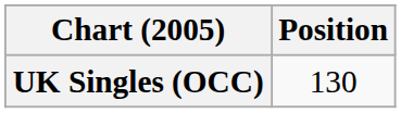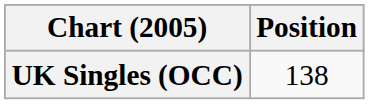 <table class="wikitable plainrowheaders" style="text-align:center">
 <tr>
 <th>Chart (2005)</th>
 <th>Position</th>
 </tr>
 <tr>
 <th scope="row">UK Singles (OCC)</th>
-<td>130</td>
+<td>138</td>
 </tr>
 </table>
